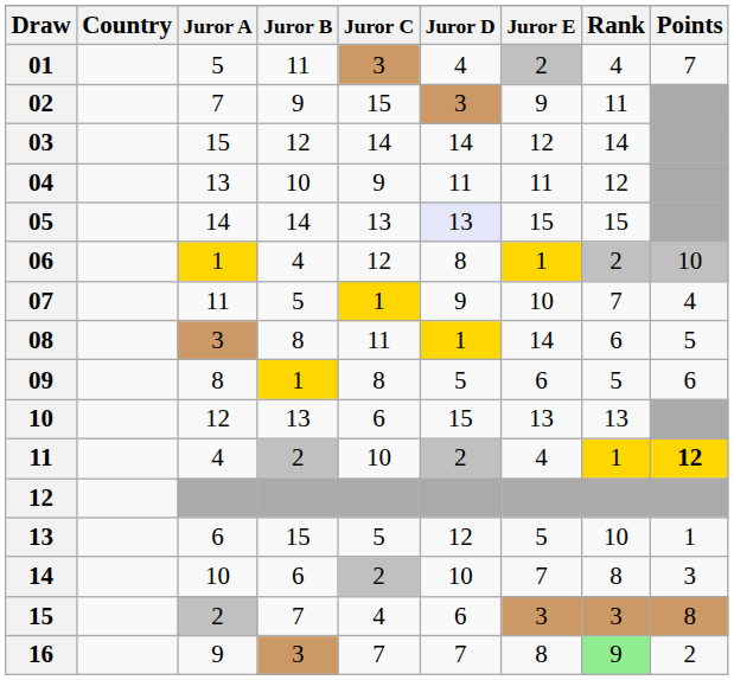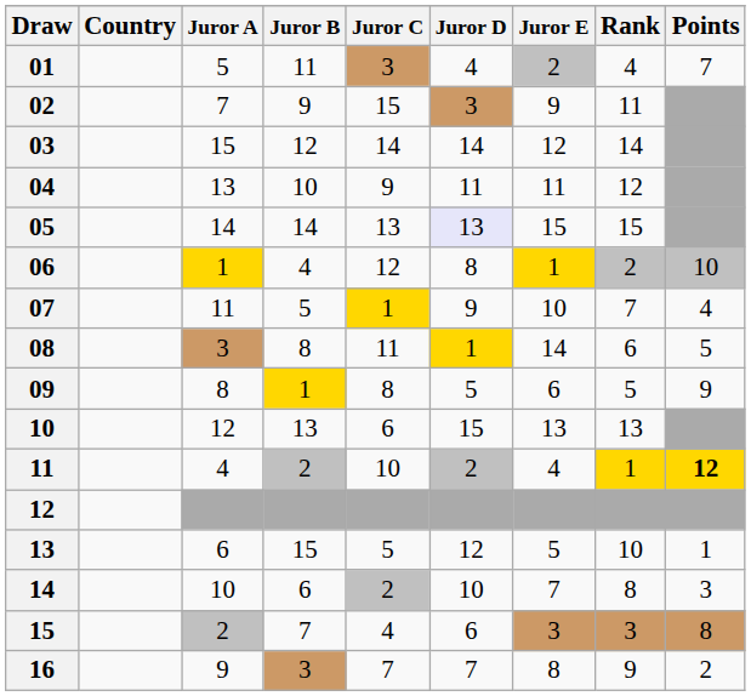 <table class="sortable wikitable collapsible plainrowheaders" style="text-align:center;">
 <tr>
 </tr>
 <tr>
 <th scope="col">Draw</th>
 <th scope="col">Country</th>
 <th scope="col"><small>Juror A</small></th>
 <th scope="col"><small>Juror B</small></th>
 <th scope="col"><small>Juror C</small></th>
 <th scope="col"><small>Juror D</small></th>
 <th scope="col"><small>Juror E</small></th>
 <th scope="col">Rank</th>
 <th scope="col">Points</th>
 </tr>
 <tr>
 <th scope="row" style="text-align:center;">01</th>
 <td style="text-align:left;"></td>
 <td>5</td>
 <td>11</td>
 <td style="background:#CC9966;">3</td>
 <td>4</td>
 <td style="background:silver;">2</td>
 <td>4</td>
 <td>7</td>
 </tr>
 <tr>
 <th scope="row" style="text-align:center;">02</th>
 <td style="text-align:left;"></td>
 <td>7</td>
 <td>9</td>
 <td>15</td>
 <td style="background:#CC9966;">3</td>
 <td>9</td>
 <td>11</td>
 <td style="background:#AAAAAA;"></td>
 </tr>
 <tr>
 <th scope="row" style="text-align:center;">03</th>
 <td style="text-align:left;"></td>
 <td>15</td>
 <td>12</td>
 <td>14</td>
 <td>14</td>
 <td>12</td>
 <td>14</td>
 <td style="background:#AAAAAA;"></td>
 </tr>
 <tr>
 <th scope="row" style="text-align:center;">04</th>
 <td style="text-align:left;"></td>
 <td>13</td>
 <td>10</td>
 <td>9</td>
 <td>11</td>
 <td>11</td>
 <td>12</td>
 <td style="background:#AAAAAA;"></td>
 </tr>
 <tr>
 <th scope="row" style="text-align:center;">05</th>
 <td style="text-align:left;"></td>
 <td>14</td>
 <td>14</td>
 <td>13</td>
 <td style="background: lavender;">13</td>
 <td>15</td>
 <td>15</td>
 <td style="background:#AAAAAA;"></td>
 </tr>
 <tr>
 <th scope="row" style="text-align:center;">06</th>
 <td style="text-align:left;"></td>
 <td style="background:gold;">1</td>
 <td>4</td>
 <td>12</td>
 <td>8</td>
 <td style="background:gold;">1</td>
 <td style="background:silver;">2</td>
 <td style="background:silver;">10</td>
 </tr>
 <tr>
 <th scope="row" style="text-align:center;">07</th>
 <td style="text-align:left;"></td>
 <td>11</td>
 <td>5</td>
 <td style="background:gold;">1</td>
 <td>9</td>
 <td>10</td>
 <td>7</td>
 <td>4</td>
 </tr>
 <tr>
 <th scope="row" style="text-align:center;">08</th>
 <td style="text-align:left;"></td>
 <td style="background:#CC9966;">3</td>
 <td>8</td>
 <td>11</td>
 <td style="background:gold;">1</td>
 <td>14</td>
 <td>6</td>
 <td>5</td>
 </tr>
 <tr>
 <th scope="row" style="text-align:center;">09</th>
 <td style="text-align:left;"></td>
 <td>8</td>
 <td style="background:gold;">1</td>
 <td>8</td>
 <td>5</td>
 <td>6</td>
 <td>5</td>
-<td>6</td>
+<td>9</td>
 </tr>
 <tr>
 <th scope="row" style="text-align:center;">10</th>
 <td style="text-align:left;"></td>
 <td>12</td>
 <td>13</td>
 <td>6</td>
 <td>15</td>
 <td>13</td>
 <td>13</td>
 <td style="background:#AAAAAA;"></td>
 </tr>
 <tr>
 <th scope="row" style="text-align:center;">11</th>
 <td style="text-align:left;"></td>
 <td>4</td>
 <td style="background:silver;">2</td>
 <td>10</td>
 <td style="background:silver;">2</td>
 <td>4</td>
 <td style="background:gold;">1</td>
 <td style="background:gold;"><strong>12</strong></td>
 </tr>
 <tr class="sortbottom">
 <th scope="row" style="text-align:center;">12</th>
 <td style="text-align:left;"></td>
 <td style="background:#AAAAAA;"></td>
 <td style="background:#AAAAAA;"></td>
 <td style="background:#AAAAAA;"></td>
 <td style="background:#AAAAAA;"></td>
 <td style="background:#AAAAAA;"></td>
 <td style="background:#AAAAAA;"></td>
 <td style="background:#AAAAAA;"></td>
 </tr>
 <tr>
 <th scope="row" style="text-align:center;">13</th>
 <td style="text-align:left;"></td>
 <td>6</td>
 <td>15</td>
 <td>5</td>
 <td>12</td>
 <td>5</td>
 <td>10</td>
 <td>1</td>
 </tr>
 <tr>
 <th scope="row" style="text-align:center;">14</th>
 <td style="text-align:left;"></td>
 <td>10</td>
 <td>6</td>
 <td style="background:silver;">2</td>
 <td>10</td>
 <td>7</td>
 <td>8</td>
 <td>3</td>
 </tr>
 <tr>
 <th scope="row" style="text-align:center;">15</th>
 <td style="text-align:left;"></td>
 <td style="background:silver;">2</td>
 <td>7</td>
 <td>4</td>
 <td>6</td>
 <td style="background:#CC9966;">3</td>
 <td style="background:#CC9966;">3</td>
 <td style="background:#CC9966;">8</td>
 </tr>
 <tr>
 <th scope="row" style="text-align:center;">16</th>
 <td style="text-align:left;"></td>
 <td>9</td>
 <td style="background:#CC9966;">3</td>
 <td>7</td>
 <td>7</td>
 <td>8</td>
-<td style="background: lightgreen;">9</td>
+<td>9</td>
 <td>2</td>
 </tr>
 </table>
